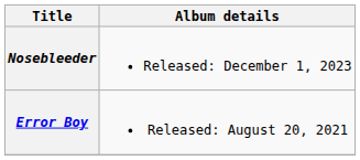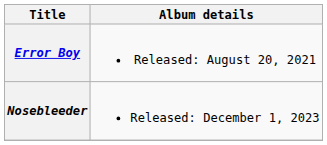 <table class="wikitable plainrowheaders" style="text-align:center;">
 <tr>
 <th>Title</th>
 <th>Album details</th>
 </tr>
 <tr>
+<th scope="row"><em><a href='#'>Error Boy</a></em></th>
+<td><br><ul><li>Released: August 20, 2021</li></ul></td>
+</tr>
+<tr>
 <th scope="row"><em>Nosebleeder</em></th>
 <td><br><ul><li>Released: December 1, 2023</li></ul></td>
 </tr>
 <tr>
-<th scope="row"><em><a href='#'>Error Boy</a></em></th>
-<td><br><ul><li>Released: August 20, 2021</li></ul></td>
-</tr>
-<tr>
 </tr>
 </table>
